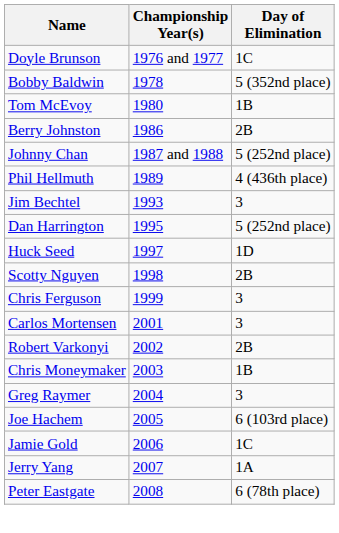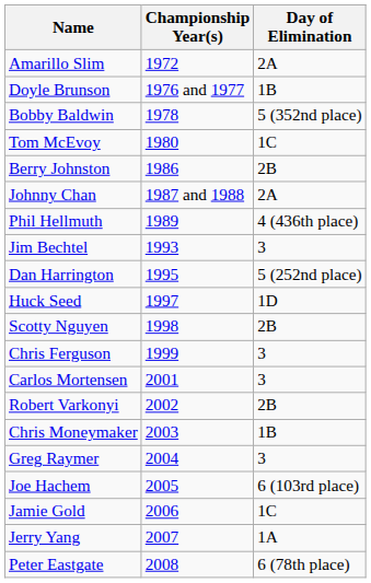 <table class="wikitable sortable">
 <tr>
 <th>Name</th>
 <th>Championship<br>Year(s)</th>
 <th>Day of<br>Elimination</th>
 </tr>
 <tr>
+<td><a href='#'>Amarillo Slim</a></td>
+<td><a href='#'>1972</a></td>
+<td>2A</td>
+</tr>
+<tr>
 <td><a href='#'>Doyle Brunson</a></td>
 <td><a href='#'>1976</a> and <a href='#'>1977</a></td>
-<td>1C</td>
+<td>1B</td>
 </tr>
 <tr>
 <td><a href='#'>Bobby Baldwin</a></td>
 <td><a href='#'>1978</a></td>
 <td>5 (352nd place)</td>
 </tr>
 <tr>
 <td><a href='#'>Tom McEvoy</a></td>
 <td><a href='#'>1980</a></td>
-<td>1B</td>
+<td>1C</td>
 </tr>
 <tr>
 <td><a href='#'>Berry Johnston</a></td>
 <td><a href='#'>1986</a></td>
 <td>2B</td>
 </tr>
 <tr>
 <td><a href='#'>Johnny Chan</a></td>
 <td><a href='#'>1987</a> and <a href='#'>1988</a></td>
-<td data-sort-value="5.2">5 (252nd place)</td>
+<td>2A</td>
 </tr>
 <tr>
 <td><a href='#'>Phil Hellmuth</a></td>
 <td><a href='#'>1989</a></td>
 <td data-sort-value="4.2">4 (436th place)</td>
 </tr>
 <tr>
 <td><a href='#'>Jim Bechtel</a></td>
 <td><a href='#'>1993</a></td>
 <td>3</td>
 </tr>
 <tr>
 <td><a href='#'>Dan Harrington</a></td>
 <td><a href='#'>1995</a></td>
 <td data-sort-value="5.2">5 (252nd place)</td>
 </tr>
 <tr>
 <td><a href='#'>Huck Seed</a></td>
 <td><a href='#'>1997</a></td>
 <td>1D</td>
 </tr>
 <tr>
 <td><a href='#'>Scotty Nguyen</a></td>
 <td><a href='#'>1998</a></td>
 <td>2B</td>
 </tr>
 <tr>
 <td><a href='#'>Chris Ferguson</a></td>
 <td><a href='#'>1999</a></td>
 <td>3</td>
 </tr>
 <tr>
 <td><a href='#'>Carlos Mortensen</a></td>
 <td><a href='#'>2001</a></td>
 <td>3</td>
 </tr>
 <tr>
 <td><a href='#'>Robert Varkonyi</a></td>
 <td><a href='#'>2002</a></td>
 <td>2B</td>
 </tr>
 <tr>
 <td><a href='#'>Chris Moneymaker</a></td>
 <td><a href='#'>2003</a></td>
 <td>1B</td>
 </tr>
 <tr>
 <td><a href='#'>Greg Raymer</a></td>
 <td><a href='#'>2004</a></td>
 <td>3</td>
 </tr>
 <tr>
 <td><a href='#'>Joe Hachem</a></td>
 <td><a href='#'>2005</a></td>
 <td>6 (103rd place)</td>
 </tr>
 <tr>
 <td><a href='#'>Jamie Gold</a></td>
 <td><a href='#'>2006</a></td>
 <td>1C</td>
 </tr>
 <tr>
 <td><a href='#'>Jerry Yang</a></td>
 <td><a href='#'>2007</a></td>
 <td>1A</td>
 </tr>
 <tr>
 <td><a href='#'>Peter Eastgate</a></td>
 <td><a href='#'>2008</a></td>
 <td data-sort-value="6.2">6 (78th place)</td>
 </tr>
 </table>
